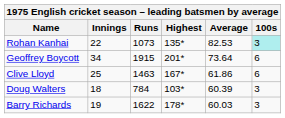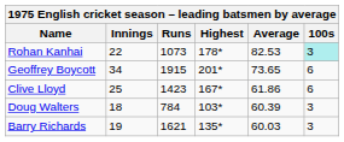 <table class="wikitable">
 <tr>
 <th bgcolor="#efefef" colspan="7">1975 English cricket season – leading batsmen by average</th>
 </tr>
 <tr bgcolor="#efefef">
 <th>Name</th>
 <th>Innings</th>
 <th>Runs</th>
 <th>Highest</th>
 <th>Average</th>
 <th>100s</th>
 </tr>
 <tr>
 <td><a href='#'>Rohan Kanhai</a></td>
 <td>22</td>
 <td>1073</td>
-<td>135*</td>
+<td>178*</td>
 <td>82.53</td>
 <td style="background: paleturquoise;">3</td>
 </tr>
 <tr>
 <td><a href='#'>Geoffrey Boycott</a></td>
 <td>34</td>
 <td>1915</td>
 <td>201*</td>
-<td>73.64</td>
+<td>73.65</td>
 <td>6</td>
 </tr>
 <tr>
 <td><a href='#'>Clive Lloyd</a></td>
 <td>25</td>
-<td>1463</td>
+<td>1423</td>
 <td>167*</td>
 <td>61.86</td>
 <td>6</td>
 </tr>
 <tr>
 <td><a href='#'>Doug Walters</a></td>
 <td>18</td>
 <td>784</td>
 <td>103*</td>
 <td>60.39</td>
 <td>3</td>
 </tr>
 <tr>
 <td><a href='#'>Barry Richards</a></td>
 <td>19</td>
-<td>1622</td>
-<td>178*</td>
+<td>1621</td>
+<td>135*</td>
 <td>60.03</td>
 <td>3</td>
 </tr>
 </table>
